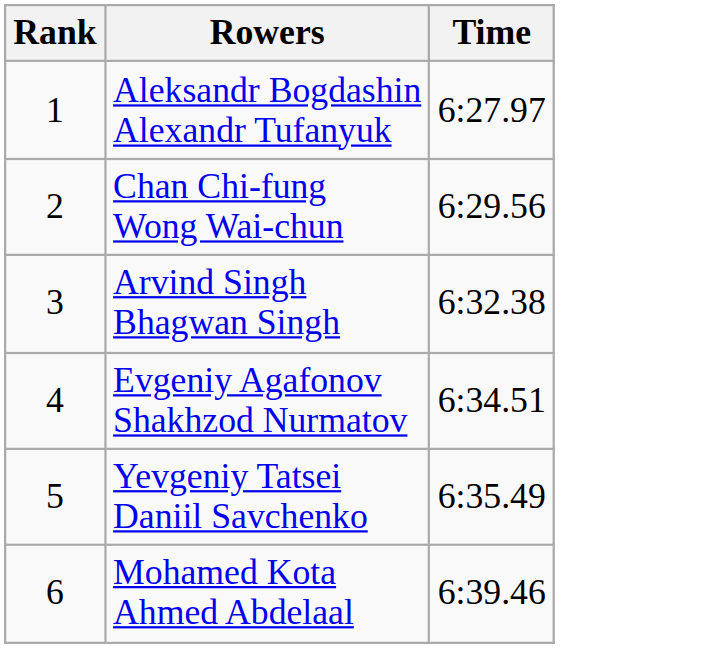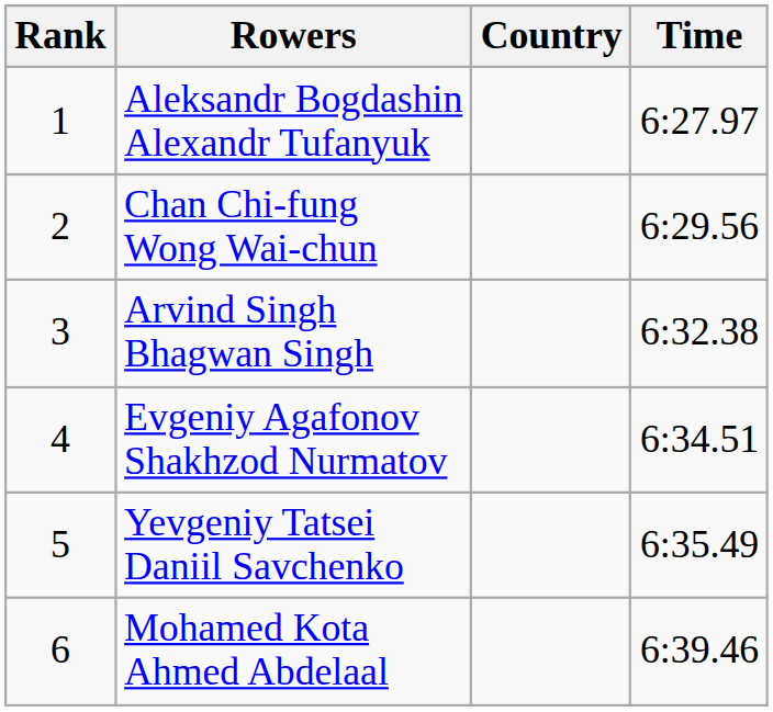 <table class="wikitable" style="text-align:center">
 <tr>
 <th>Rank</th>
 <th>Rowers</th>
+<th>Country</th>
 <th>Time</th>
 </tr>
 <tr>
 <td>1</td>
 <td align="left"><a href='#'>Aleksandr Bogdashin</a><br><a href='#'>Alexandr Tufanyuk</a></td>
+<td align="left"></td>
 <td>6:27.97</td>
 </tr>
 <tr>
 <td>2</td>
 <td align="left"><a href='#'>Chan Chi-fung</a><br><a href='#'>Wong Wai-chun</a></td>
+<td align="left"></td>
 <td>6:29.56</td>
 </tr>
 <tr>
 <td>3</td>
 <td align="left"><a href='#'>Arvind Singh</a><br><a href='#'>Bhagwan Singh</a></td>
+<td align="left"></td>
 <td>6:32.38</td>
 </tr>
 <tr>
 <td>4</td>
 <td align="left"><a href='#'>Evgeniy Agafonov</a><br><a href='#'>Shakhzod Nurmatov</a></td>
+<td align="left"></td>
 <td>6:34.51</td>
 </tr>
 <tr>
 <td>5</td>
 <td align="left"><a href='#'>Yevgeniy Tatsei</a><br><a href='#'>Daniil Savchenko</a></td>
+<td align="left"></td>
 <td>6:35.49</td>
 </tr>
 <tr>
 <td>6</td>
 <td align="left"><a href='#'>Mohamed Kota</a><br><a href='#'>Ahmed Abdelaal</a></td>
+<td align="left"></td>
 <td>6:39.46</td>
 </tr>
 </table>
